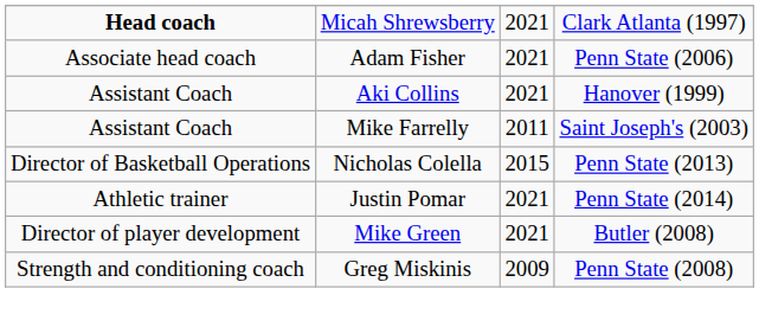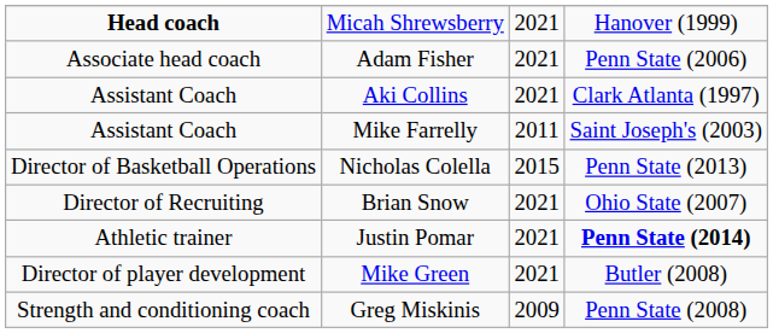 <table class="wikitable" style="text-align: center;">
 <tr>
 </tr>
 <tr>
 <td><strong>Head coach</strong></td>
 <td><a href='#'>Micah Shrewsberry</a></td>
 <td>2021</td>
-<td><a href='#'>Clark Atlanta</a> (1997)</td>
+<td><a href='#'>Hanover</a> (1999)</td>
 </tr>
 <tr>
 <td>Associate head coach</td>
 <td>Adam Fisher</td>
 <td>2021</td>
 <td><a href='#'>Penn State</a> (2006)</td>
 </tr>
 <tr>
 <td>Assistant Coach</td>
 <td><a href='#'>Aki Collins</a></td>
 <td>2021</td>
-<td><a href='#'>Hanover</a> (1999)</td>
+<td><a href='#'>Clark Atlanta</a> (1997)</td>
 </tr>
 <tr>
 <td>Assistant Coach</td>
 <td>Mike Farrelly</td>
 <td>2011</td>
 <td><a href='#'>Saint Joseph's</a> (2003)</td>
 </tr>
 <tr>
 <td>Director of Basketball Operations</td>
 <td>Nicholas Colella</td>
 <td>2015</td>
 <td><a href='#'>Penn State</a> (2013)</td>
 </tr>
 <tr>
+<td>Director of Recruiting</td>
+<td>Brian Snow</td>
+<td>2021</td>
+<td><a href='#'>Ohio State</a> (2007)</td>
+</tr>
+<tr>
 <td>Athletic trainer</td>
 <td>Justin Pomar</td>
 <td>2021</td>
-<td><a href='#'>Penn State</a> (2014)</td>
+<td><strong><a href='#'>Penn State</a> (2014)</strong></td>
 </tr>
 <tr>
 <td>Director of player development</td>
 <td><a href='#'>Mike Green</a></td>
 <td>2021</td>
 <td><a href='#'>Butler</a> (2008)</td>
 </tr>
 <tr>
 <td>Strength and conditioning coach</td>
 <td>Greg Miskinis</td>
 <td>2009</td>
 <td><a href='#'>Penn State</a> (2008)</td>
 </tr>
 </table>
